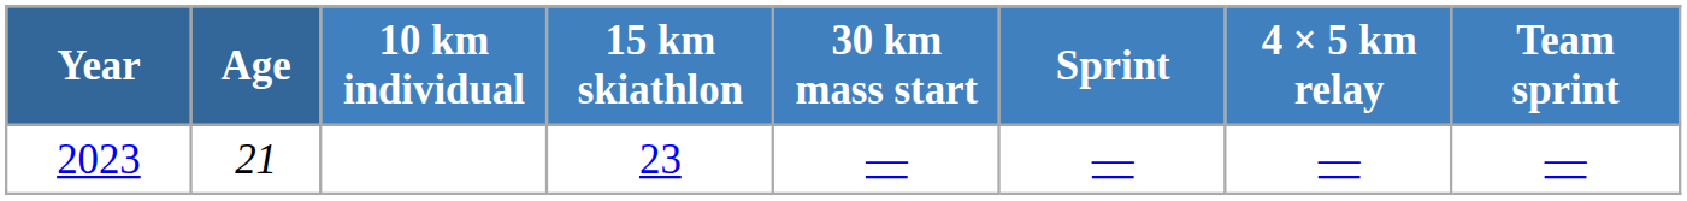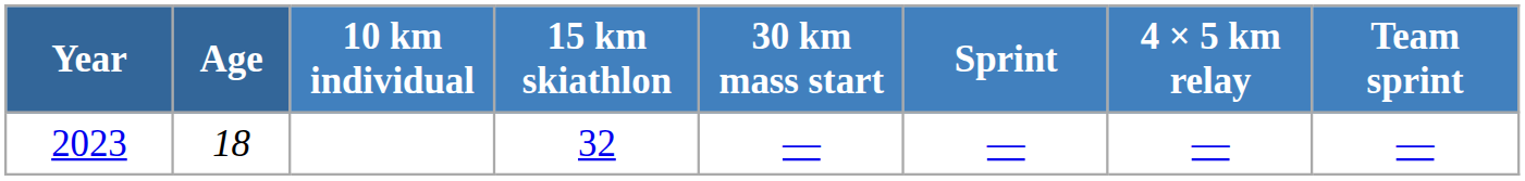 <table class="wikitable" style="font-size:95%; text-align:center; border:grey solid 1px; border-collapse:collapse; background:#ffffff;">
 <tr>
 <th style="background-color:#369; color:white; width:60px;"> Year </th>
 <th style="background-color:#369; color:white; width:40px;"> Age </th>
 <th style="background-color:#4180be; color:white; width:75px;"> 10 km <br> individual </th>
 <th style="background-color:#4180be; color:white; width:75px;"> 15 km <br> skiathlon </th>
 <th style="background-color:#4180be; color:white; width:75px;"> 30 km <br> mass start </th>
 <th style="background-color:#4180be; color:white; width:75px;"> Sprint </th>
 <th style="background-color:#4180be; color:white; width:75px;"> 4 × 5 km <br> relay </th>
 <th style="background-color:#4180be; color:white; width:75px;"> Team <br> sprint </th>
 </tr>
 <tr>
 <td><a href='#'>2023</a></td>
-<td><em>21</em></td>
+<td><em>18</em></td>
 <td><a href='#'></a></td>
-<td><a href='#'>23</a></td>
+<td><a href='#'>32</a></td>
 <td><a href='#'>—</a></td>
 <td><a href='#'>—</a></td>
 <td><a href='#'>—</a></td>
 <td><a href='#'>—</a></td>
 </tr>
 </table>
